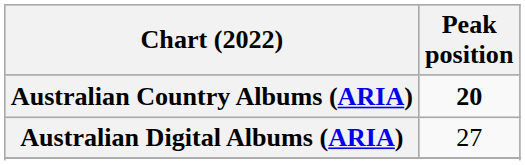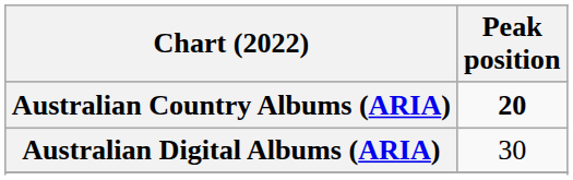 <table class="wikitable sortable plainrowheaders" style="text-align:center">
 <tr>
 <th scope="col">Chart (2022)</th>
 <th scope="col">Peak<br>position</th>
 </tr>
 <tr>
 <th scope="row">Australian Country Albums (<a href='#'>ARIA</a>)</th>
 <td><strong>20</strong></td>
 </tr>
 <tr>
 <th scope="row">Australian Digital Albums (<a href='#'>ARIA</a>)</th>
-<td>27</td>
+<td>30</td>
 </tr>
 <tr>
 </tr>
 <tr>
 </tr>
 <tr>
 </tr>
 </table>
